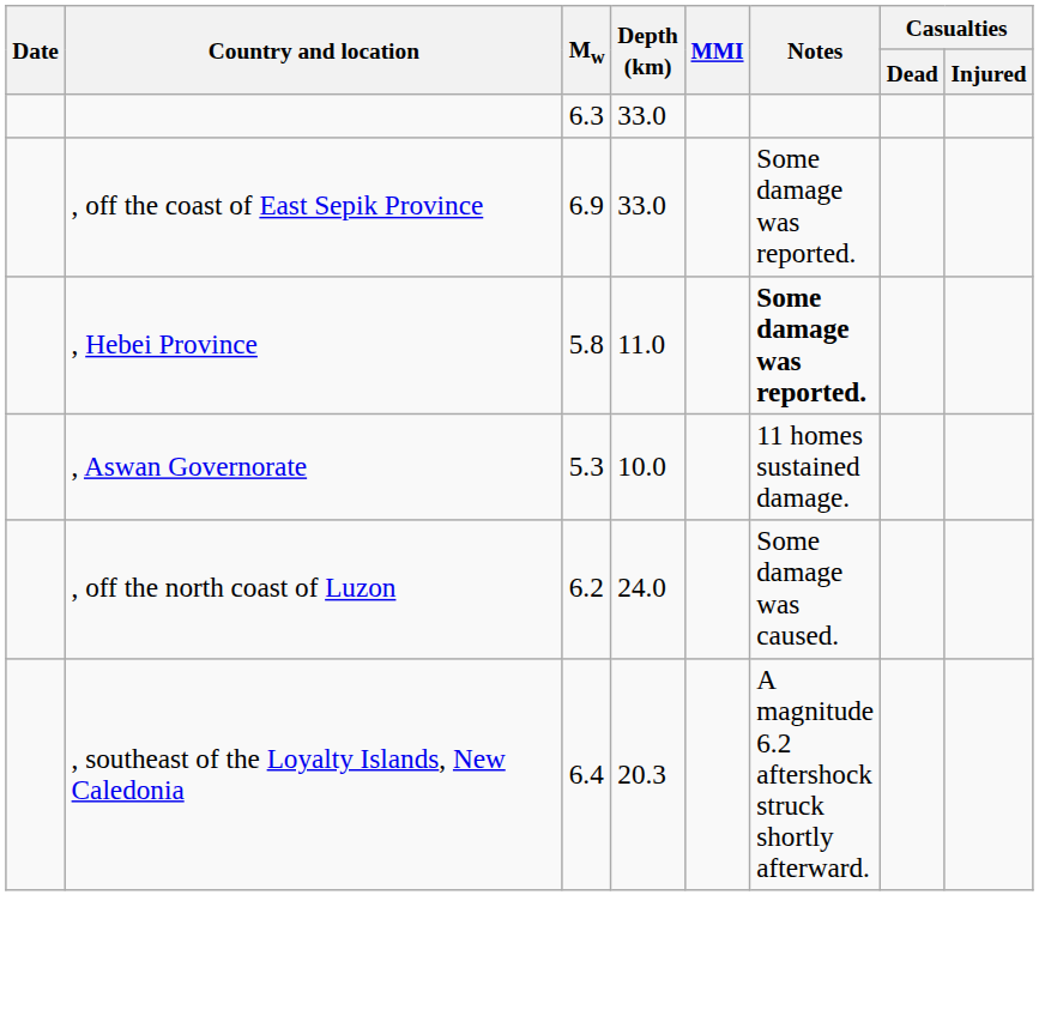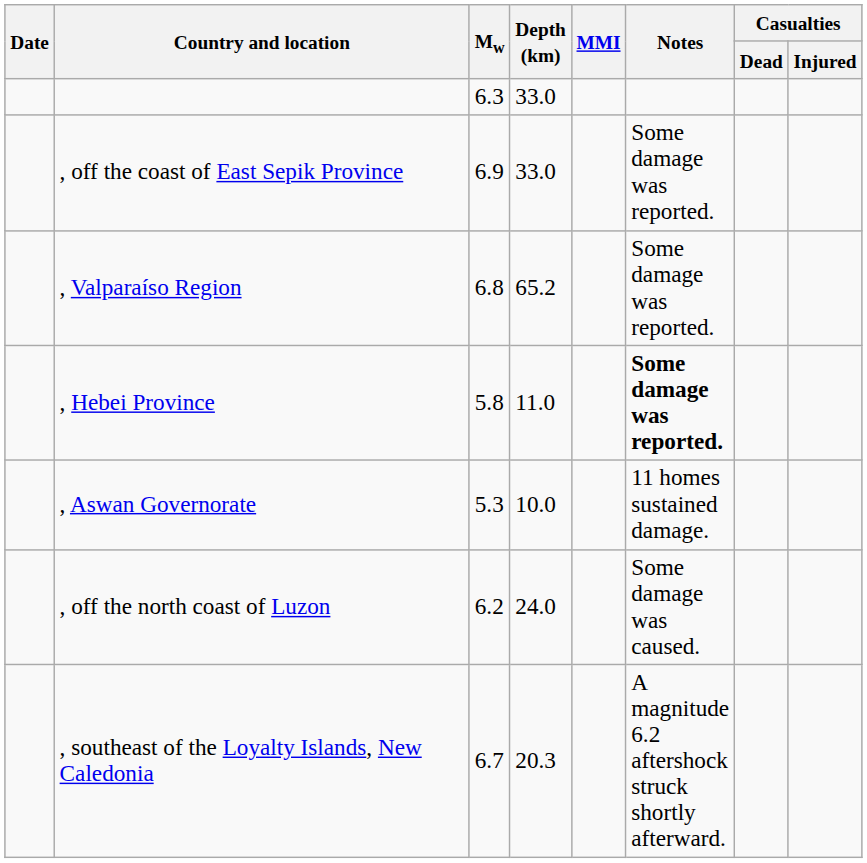 <table class="wikitable sortable sort-under" style="border:1px black;  margin-left:1em;">
 <tr>
 <th rowspan="2"><small>Date</small></th>
 <th rowspan="2" style="width: 280px"><small>Country and location</small></th>
 <th rowspan="2"><small>M<sub>w</sub></small></th>
 <th rowspan="2"><small>Depth (km)</small></th>
 <th rowspan="2"><small><a href='#'>MMI</a></small></th>
 <th rowspan="2" class="unsortable"><small>Notes</small></th>
 <th colspan="2"><small>Casualties</small></th>
 </tr>
 <tr>
 <th><small>Dead</small></th>
 <th><small>Injured</small></th>
 </tr>
 <tr>
 <td></td>
 <td></td>
 <td>6.3</td>
 <td>33.0</td>
 <td></td>
 <td></td>
 <td></td>
 <td></td>
 </tr>
 <tr>
 <td></td>
 <td>, off the coast of <a href='#'>East Sepik Province</a></td>
 <td>6.9</td>
 <td>33.0</td>
+<td></td>
+<td>Some damage was reported.</td>
+<td></td>
+<td></td>
+</tr>
+<tr>
+<td></td>
+<td>, <a href='#'>Valparaíso Region</a></td>
+<td>6.8</td>
+<td>65.2</td>
 <td></td>
 <td>Some damage was reported.</td>
 <td></td>
 <td></td>
 </tr>
 <tr>
 <td></td>
 <td>, <a href='#'>Hebei Province</a></td>
 <td>5.8</td>
 <td>11.0</td>
 <td></td>
 <td><strong>Some damage was reported.</strong></td>
 <td></td>
 <td></td>
 </tr>
 <tr>
 <td></td>
 <td>, <a href='#'>Aswan Governorate</a></td>
 <td>5.3</td>
 <td>10.0</td>
 <td></td>
 <td>11 homes sustained damage.</td>
 <td></td>
 <td></td>
 </tr>
 <tr>
 <td></td>
 <td>, off the north coast of <a href='#'>Luzon</a></td>
 <td>6.2</td>
 <td>24.0</td>
 <td></td>
 <td>Some damage was caused.</td>
 <td></td>
 <td></td>
 </tr>
 <tr>
 <td></td>
 <td>, southeast of the <a href='#'>Loyalty Islands</a>, <a href='#'>New Caledonia</a></td>
-<td>6.4</td>
+<td>6.7</td>
 <td>20.3</td>
 <td></td>
 <td>A magnitude 6.2 aftershock struck shortly afterward.</td>
 <td></td>
 <td></td>
 </tr>
 </table>
